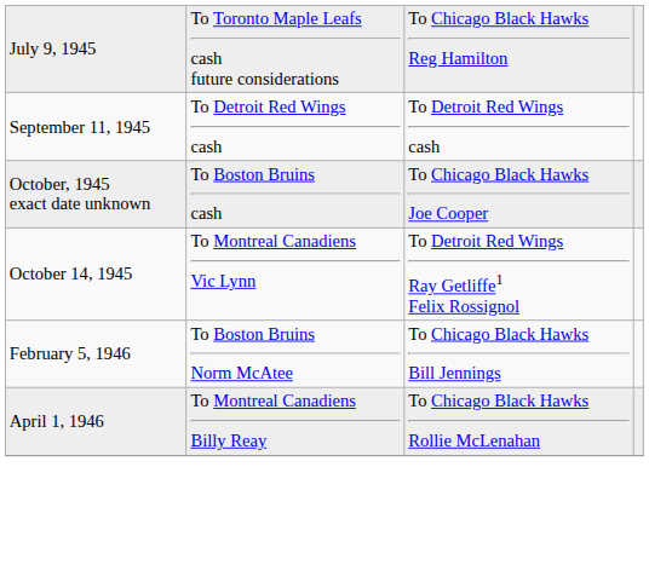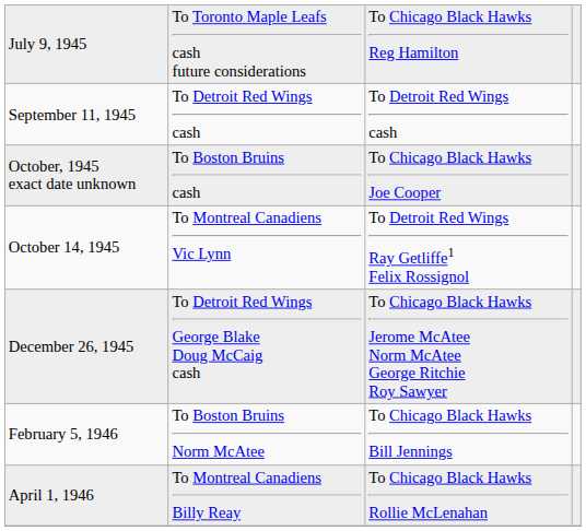 <table class="wikitable" style="border:1px solid #999999; width:580px;">
 <tr bgcolor="eeeeee">
 <td>July 9, 1945</td>
 <td valign="top">To <a href='#'>Toronto Maple Leafs</a><hr>cash<br>future considerations</td>
 <td valign="top">To <a href='#'>Chicago Black Hawks</a><hr><a href='#'>Reg Hamilton</a></td>
 <td></td>
 </tr>
 <tr>
 <td>September 11, 1945</td>
 <td valign="top">To <a href='#'>Detroit Red Wings</a><hr>cash</td>
 <td valign="top">To <a href='#'>Detroit Red Wings</a><hr>cash</td>
 <td></td>
 </tr>
 <tr bgcolor="eeeeee">
 <td>October, 1945<br>exact date unknown</td>
 <td valign="top">To <a href='#'>Boston Bruins</a><hr>cash</td>
 <td valign="top">To <a href='#'>Chicago Black Hawks</a><hr><a href='#'>Joe Cooper</a></td>
 <td></td>
 </tr>
 <tr>
 <td>October 14, 1945</td>
 <td valign="top">To <a href='#'>Montreal Canadiens</a><hr><a href='#'>Vic Lynn</a></td>
 <td valign="top">To <a href='#'>Detroit Red Wings</a><hr><a href='#'>Ray Getliffe</a><sup>1</sup><br><a href='#'>Felix Rossignol</a></td>
 <td></td>
 </tr>
+<tr bgcolor="eeeeee">
+<td>December 26, 1945</td>
+<td valign="top">To <a href='#'>Detroit Red Wings</a><hr><a href='#'>George Blake</a><br><a href='#'>Doug McCaig</a><br>cash</td>
+<td valign="top">To <a href='#'>Chicago Black Hawks</a><hr><a href='#'>Jerome McAtee</a><br><a href='#'>Norm McAtee</a><br><a href='#'>George Ritchie</a><br><a href='#'>Roy Sawyer</a></td>
+<td></td>
+</tr>
 <tr>
 <td>February 5, 1946</td>
 <td valign="top">To <a href='#'>Boston Bruins</a><hr><a href='#'>Norm McAtee</a></td>
 <td valign="top">To <a href='#'>Chicago Black Hawks</a><hr><a href='#'>Bill Jennings</a></td>
 <td></td>
 </tr>
 <tr bgcolor="eeeeee">
 <td>April 1, 1946</td>
 <td valign="top">To <a href='#'>Montreal Canadiens</a><hr><a href='#'>Billy Reay</a></td>
 <td valign="top">To <a href='#'>Chicago Black Hawks</a><hr><a href='#'>Rollie McLenahan</a></td>
 <td></td>
 </tr>
 <tr bgcolor="eeeeee">
 </tr>
 </table>
